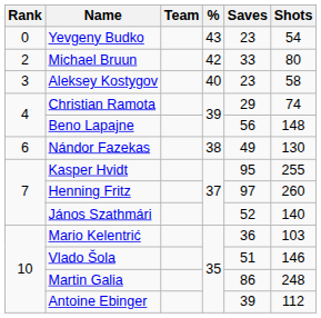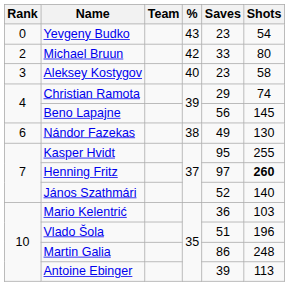 <table class="wikitable sortable" style="text-align: center;">
 <tr>
 <th>Rank</th>
 <th>Name</th>
 <th>Team</th>
 <th>%</th>
 <th>Saves</th>
 <th>Shots</th>
 </tr>
 <tr>
 <td>0</td>
 <td align=left><a href='#'>Yevgeny Budko</a></td>
 <td align=left></td>
 <td>43</td>
 <td>23</td>
 <td>54</td>
 </tr>
 <tr>
 <td>2</td>
 <td align=left><a href='#'>Michael Bruun</a></td>
 <td align=left></td>
 <td>42</td>
 <td>33</td>
 <td>80</td>
 </tr>
 <tr>
 <td>3</td>
 <td align=left><a href='#'>Aleksey Kostygov</a></td>
 <td align=left></td>
 <td>40</td>
 <td>23</td>
 <td>58</td>
 </tr>
 <tr>
 <td rowspan=2>4</td>
 <td align=left><a href='#'>Christian Ramota</a></td>
 <td align=left></td>
 <td rowspan=2>39</td>
 <td>29</td>
 <td>74</td>
 </tr>
 <tr>
 <td align=left><a href='#'>Beno Lapajne</a></td>
 <td align=left></td>
 <td>56</td>
-<td>148</td>
+<td>145</td>
 </tr>
 <tr>
 <td>6</td>
 <td align=left><a href='#'>Nándor Fazekas</a></td>
 <td align=left></td>
 <td>38</td>
 <td>49</td>
 <td>130</td>
 </tr>
 <tr>
 <td rowspan=3>7</td>
 <td align=left><a href='#'>Kasper Hvidt</a></td>
 <td align=left></td>
 <td rowspan=3>37</td>
 <td>95</td>
 <td>255</td>
 </tr>
 <tr>
 <td align=left><a href='#'>Henning Fritz</a></td>
 <td align=left></td>
 <td>97</td>
-<td>260</td>
+<td><strong>260</strong></td>
 </tr>
 <tr>
 <td align=left><a href='#'>János Szathmári</a></td>
 <td align=left></td>
 <td>52</td>
 <td>140</td>
 </tr>
 <tr>
 <td rowspan=4>10</td>
 <td align=left><a href='#'>Mario Kelentrić</a></td>
 <td align=left></td>
 <td rowspan=4>35</td>
 <td>36</td>
 <td>103</td>
 </tr>
 <tr>
 <td align=left><a href='#'>Vlado Šola</a></td>
 <td align=left></td>
 <td>51</td>
-<td>146</td>
+<td>196</td>
 </tr>
 <tr>
 <td align=left><a href='#'>Martin Galia</a></td>
 <td align=left></td>
 <td>86</td>
 <td>248</td>
 </tr>
 <tr>
 <td align=left><a href='#'>Antoine Ebinger</a></td>
 <td align=left></td>
 <td>39</td>
-<td>112</td>
+<td>113</td>
 </tr>
 </table>
